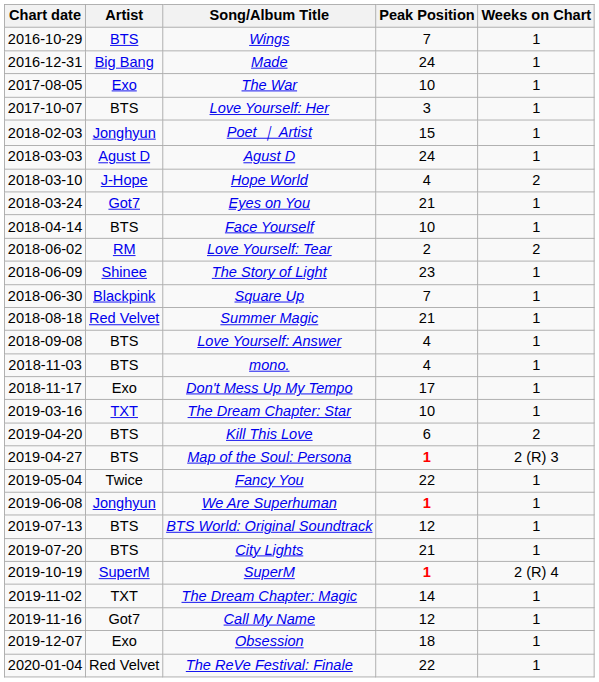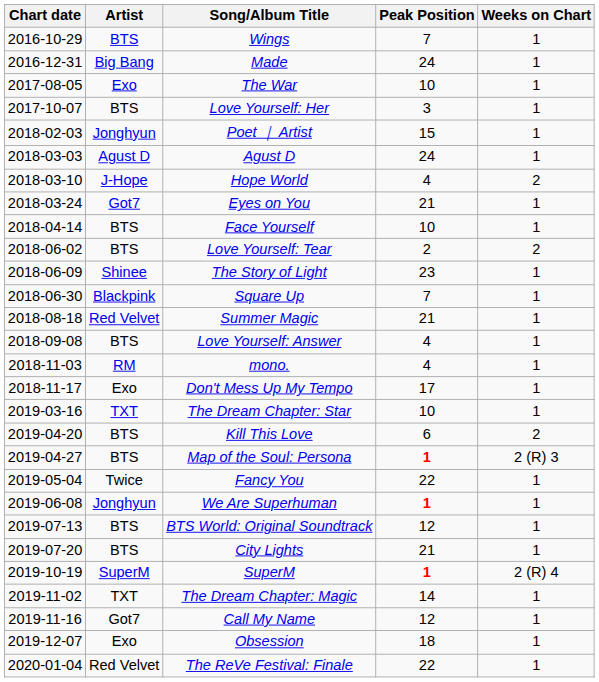 <table class="wikitable sortable" style="text-align:center">
 <tr>
 <th>Chart date</th>
 <th>Artist</th>
 <th>Song/Album Title</th>
 <th>Peak Position</th>
 <th>Weeks on Chart</th>
 </tr>
 <tr>
 <td>2016-10-29</td>
 <td><a href='#'>BTS</a></td>
 <td><em><a href='#'>Wings</a></em></td>
 <td>7</td>
 <td>1</td>
 </tr>
 <tr>
 <td>2016-12-31</td>
 <td><a href='#'>Big Bang</a></td>
 <td><em><a href='#'>Made</a></em></td>
 <td>24</td>
 <td>1</td>
 </tr>
 <tr>
 <td>2017-08-05</td>
 <td><a href='#'>Exo</a></td>
 <td><em><a href='#'>The War</a></em></td>
 <td>10</td>
 <td>1</td>
 </tr>
 <tr>
 <td>2017-10-07</td>
 <td>BTS</td>
 <td><em><a href='#'>Love Yourself: Her</a></em></td>
 <td>3</td>
 <td>1</td>
 </tr>
 <tr>
 <td>2018-02-03</td>
 <td><a href='#'>Jonghyun</a></td>
 <td><em><a href='#'>Poet ｜ Artist</a></em></td>
 <td>15</td>
 <td>1</td>
 </tr>
 <tr>
 <td>2018-03-03</td>
 <td><a href='#'>Agust D</a></td>
 <td><em><a href='#'>Agust D</a></em></td>
 <td>24</td>
 <td>1</td>
 </tr>
 <tr>
 <td>2018-03-10</td>
 <td><a href='#'>J-Hope</a></td>
 <td><em><a href='#'>Hope World</a></em></td>
 <td>4</td>
 <td>2</td>
 </tr>
 <tr>
 <td>2018-03-24</td>
 <td><a href='#'>Got7</a></td>
 <td><em><a href='#'>Eyes on You</a></em></td>
 <td>21</td>
 <td>1</td>
 </tr>
 <tr>
 <td>2018-04-14</td>
 <td>BTS</td>
 <td><em><a href='#'>Face Yourself</a></em></td>
 <td>10</td>
 <td>1</td>
 </tr>
 <tr>
 <td>2018-06-02</td>
-<td><a href='#'>RM</a></td>
+<td>BTS</td>
 <td><em><a href='#'>Love Yourself: Tear</a></em></td>
 <td>2</td>
 <td>2</td>
 </tr>
 <tr>
 <td>2018-06-09</td>
 <td><a href='#'>Shinee</a></td>
 <td><em><a href='#'>The Story of Light</a></em></td>
 <td>23</td>
 <td>1</td>
 </tr>
 <tr>
 <td>2018-06-30</td>
 <td><a href='#'>Blackpink</a></td>
 <td><em><a href='#'>Square Up</a></em></td>
 <td>7</td>
 <td>1</td>
 </tr>
 <tr>
 <td>2018-08-18</td>
 <td><a href='#'>Red Velvet</a></td>
 <td><em><a href='#'>Summer Magic</a></em></td>
 <td>21</td>
 <td>1</td>
 </tr>
 <tr>
 <td>2018-09-08</td>
 <td>BTS</td>
 <td><em><a href='#'>Love Yourself: Answer</a></em></td>
 <td>4</td>
 <td>1</td>
 </tr>
 <tr>
 <td>2018-11-03</td>
-<td>BTS</td>
+<td><a href='#'>RM</a></td>
 <td><em><a href='#'>mono.</a></em></td>
 <td>4</td>
 <td>1</td>
 </tr>
 <tr>
 <td>2018-11-17</td>
 <td>Exo</td>
 <td><em><a href='#'>Don't Mess Up My Tempo</a></em></td>
 <td>17</td>
 <td>1</td>
 </tr>
 <tr>
 <td>2019-03-16</td>
 <td><a href='#'>TXT</a></td>
 <td><em><a href='#'>The Dream Chapter: Star</a></em></td>
 <td>10</td>
 <td>1</td>
 </tr>
 <tr>
 <td>2019-04-20</td>
 <td>BTS</td>
 <td><em><a href='#'>Kill This Love</a></em></td>
 <td>6</td>
 <td>2</td>
 </tr>
 <tr>
 <td>2019-04-27</td>
 <td>BTS</td>
 <td><em><a href='#'>Map of the Soul: Persona</a></em></td>
 <td style="color:red"><strong>1</strong></td>
 <td>2 (R) 3</td>
 </tr>
 <tr>
 <td>2019-05-04</td>
 <td>Twice</td>
 <td><em><a href='#'>Fancy You</a></em></td>
 <td>22</td>
 <td>1</td>
 </tr>
 <tr>
 <td>2019-06-08</td>
 <td><a href='#'>Jonghyun</a></td>
 <td><em><a href='#'>We Are Superhuman</a></em></td>
 <td style="color:red"><strong>1</strong></td>
 <td>1</td>
 </tr>
 <tr>
 <td>2019-07-13</td>
 <td>BTS</td>
 <td><em><a href='#'>BTS World: Original Soundtrack</a></em></td>
 <td>12</td>
 <td>1</td>
 </tr>
 <tr>
 <td>2019-07-20</td>
 <td>BTS</td>
 <td><em><a href='#'>City Lights</a></em></td>
 <td>21</td>
 <td>1</td>
 </tr>
 <tr>
 <td>2019-10-19</td>
 <td><a href='#'>SuperM</a></td>
 <td><em><a href='#'>SuperM</a></em></td>
 <td style="color:red"><strong>1</strong></td>
 <td>2 (R) 4</td>
 </tr>
 <tr>
 <td>2019-11-02</td>
 <td>TXT</td>
 <td><em><a href='#'>The Dream Chapter: Magic</a></em></td>
 <td>14</td>
 <td>1</td>
 </tr>
 <tr>
 <td>2019-11-16</td>
 <td>Got7</td>
 <td><em><a href='#'>Call My Name</a></em></td>
 <td>12</td>
 <td>1</td>
 </tr>
 <tr>
 <td>2019-12-07</td>
 <td>Exo</td>
 <td><em><a href='#'>Obsession</a></em></td>
 <td>18</td>
 <td>1</td>
 </tr>
 <tr>
 <td>2020-01-04</td>
 <td>Red Velvet</td>
 <td><em><a href='#'>The ReVe Festival: Finale</a></em></td>
 <td>22</td>
 <td>1</td>
 </tr>
 </table>
